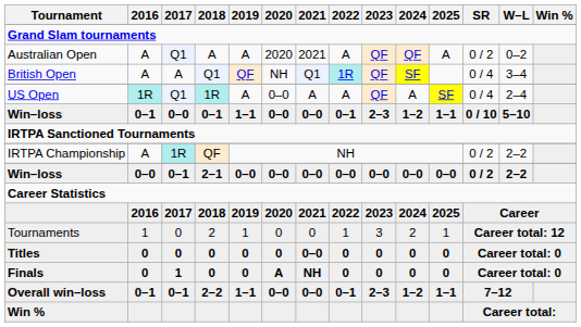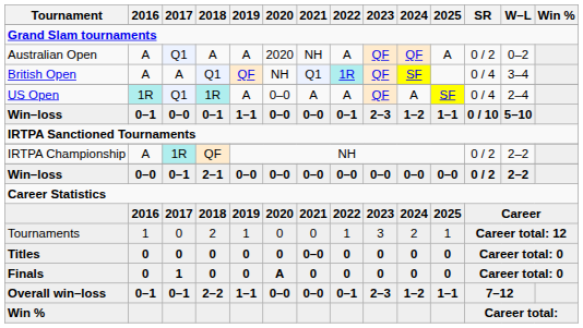 <table class="wikitable nowrap" style=text-align:center;font-size:94%>
 <tr>
 <th>Tournament</th>
 <th>2016</th>
 <th>2017</th>
 <th>2018</th>
 <th>2019</th>
 <th>2020</th>
 <th>2021</th>
 <th>2022</th>
 <th>2023</th>
 <th>2024</th>
 <th>2025</th>
 <th>SR</th>
 <th>W–L</th>
 <th>Win %</th>
 </tr>
 <tr style=font-weight:bold;background:#efefef>
 </tr>
 <tr>
 <td colspan="14" style="text-align:left"><strong><a href='#'>Grand Slam tournaments</a></strong></td>
 </tr>
 <tr>
 <td align=left>Australian Open</td>
 <td>A</td>
 <td bgcolor=ecf2ff>Q1</td>
 <td>A</td>
 <td>A</td>
 <td>2020</td>
-<td>2021</td>
+<td>NH</td>
 <td>A</td>
 <td bgcolor=ffebcd><a href='#'>QF</a></td>
 <td bgcolor=ffebcd><a href='#'>QF</a></td>
 <td>A</td>
 <td>0 / 2</td>
 <td>0–2</td>
 <td bgcolor=efefef></td>
 </tr>
 <tr>
 <td align=left><a href='#'>British Open</a></td>
 <td>A</td>
 <td>A</td>
 <td bgcolor=ecf2ff>Q1</td>
 <td bgcolor=ffebcd><a href='#'>QF</a></td>
 <td>NH</td>
 <td bgcolor=ecf2ff>Q1</td>
 <td bgcolor=afeeee><a href='#'>1R</a></td>
 <td bgcolor=ffebcd><a href='#'>QF</a></td>
 <td style="background:yellow;"><a href='#'>SF</a></td>
 <td></td>
 <td>0 / 4</td>
 <td>3–4</td>
 <td bgcolor=efefef></td>
 </tr>
 <tr>
 </tr>
 <tr>
 <td align=left><a href='#'>US Open</a></td>
 <td bgcolor=afeeee>1R</td>
 <td bgcolor=ecf2ff>Q1</td>
 <td bgcolor=afeeee>1R</td>
 <td>A</td>
 <td>0–0</td>
 <td>A</td>
 <td>A</td>
 <td bgcolor=ffebcd><a href='#'>QF</a></td>
 <td>A</td>
 <td style="background:yellow;"><a href='#'>SF</a></td>
 <td>0 / 4</td>
 <td>2–4</td>
 <td bgcolor=efefef></td>
 </tr>
 <tr style=font-weight:bold;background:#efefef>
 <td style=text-align:left>Win–loss</td>
 <td>0–1</td>
 <td>0–0</td>
 <td>0–1</td>
 <td>1–1</td>
 <td>0–0</td>
 <td>0–0</td>
 <td>0–1</td>
 <td>2–3</td>
 <td>1–2</td>
 <td>1–1</td>
 <td>0 / 10</td>
 <td>5–10</td>
 <td bgcolor=efefef></td>
 </tr>
 <tr>
 <td colspan="14" style="text-align:left"><strong>IRTPA Sanctioned Tournaments</strong></td>
 </tr>
 <tr>
 </tr>
 <tr>
 </tr>
 <tr>
 <td align=left>IRTPA Championship</td>
 <td>A</td>
 <td bgcolor=afeeee>1R</td>
 <td bgcolor=ffebcd>QF</td>
 <td colspan=7>NH</td>
 <td>0 / 2</td>
 <td>2–2</td>
 <td bgcolor=efefef></td>
 </tr>
 <tr>
 </tr>
 <tr style=font-weight:bold;background:#efefef>
 <td style=text-align:left>Win–loss</td>
 <td>0–0</td>
 <td>0–1</td>
 <td>2–1</td>
 <td>0–0</td>
 <td>0–0</td>
 <td>0–0</td>
 <td>0–0</td>
 <td>0–0</td>
 <td>0–0</td>
 <td>0–0</td>
 <td>0 / 2</td>
 <td>2–2</td>
 <td bgcolor=efefef></td>
 </tr>
 <tr>
 <td colspan="14" style="text-align:left"><strong>Career Statistics</strong></td>
 </tr>
 <tr style="font-weight:bold;background:#EFEFEF;">
 <td></td>
 <td>2016</td>
 <td>2017</td>
 <td>2018</td>
 <td>2019</td>
 <td>2020</td>
 <td>2021</td>
 <td>2022</td>
 <td>2023</td>
 <td>2024</td>
 <td>2025</td>
 <td colspan=3>Career</td>
 </tr>
 <tr style="background:#EFEFEF">
 <td align=left>Tournaments</td>
 <td>1</td>
 <td>0</td>
 <td>2</td>
 <td>1</td>
 <td>0</td>
 <td>0</td>
 <td>1</td>
 <td>3</td>
 <td>2</td>
 <td>1</td>
 <td colspan="3"><strong>Career total: 12</strong></td>
 </tr>
 <tr style=font-weight:bold;background:#efefef>
 <td style=text-align:left>Titles</td>
 <td>0</td>
 <td>0</td>
 <td>0</td>
 <td>0</td>
 <td>0</td>
 <td>0–0</td>
 <td>0</td>
 <td>0</td>
 <td>0</td>
 <td>0</td>
 <td colspan="3"><strong>Career total: 0</strong></td>
 </tr>
 <tr style=font-weight:bold;background:#efefef>
 <td style=text-align:left>Finals</td>
 <td>0</td>
 <td>1</td>
 <td>0</td>
 <td>0</td>
 <td>A</td>
-<td>NH</td>
+<td>0</td>
 <td>0</td>
 <td>0</td>
 <td>0</td>
 <td>0</td>
 <td colspan="3"><strong>Career total: 0</strong></td>
 </tr>
 <tr style=font-weight:bold;background:#efefef>
 <td style=text-align:left>Overall win–loss</td>
 <td>0–1</td>
 <td>0–1</td>
 <td>2–2</td>
 <td>1–1</td>
 <td>0–0</td>
 <td>0–0</td>
 <td>0–1</td>
 <td>2–3</td>
 <td>1–2</td>
 <td>1–1</td>
 <td colspan="2">7–12</td>
 <td></td>
 </tr>
 <tr style=font-weight:bold;background:#efefef>
 <td align=left>Win %</td>
 <td></td>
 <td></td>
 <td></td>
 <td></td>
 <td></td>
 <td></td>
 <td></td>
 <td></td>
 <td></td>
 <td></td>
 <td colspan="3"><strong>Career total: </strong></td>
 </tr>
 </table>
